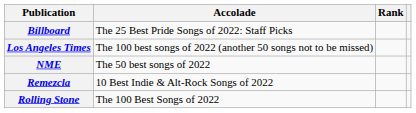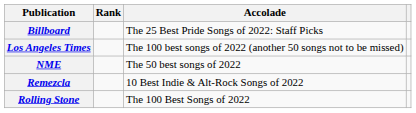 <table class="wikitable sortable plainrowheaders">
 <tr>
 <th scope="col">Publication</th>
+<th scope="col">Rank</th>
 <th scope="col">Accolade</th>
-<th scope="col">Rank</th>
 <th scope="col" class="unsortable"></th>
 </tr>
 <tr>
 <th scope="row"><em><a href='#'>Billboard</a></em></th>
+<td></td>
 <td>The 25 Best Pride Songs of 2022: Staff Picks</td>
-<td></td>
 <td></td>
 </tr>
 <tr>
 <th scope="row"><em><a href='#'>Los Angeles Times</a></em></th>
+<td></td>
 <td>The 100 best songs of 2022 (another 50 songs not to be missed)</td>
-<td></td>
 <td></td>
 </tr>
 <tr>
 <th scope="row"><em><a href='#'>NME</a></em></th>
+<td></td>
 <td>The 50 best songs of 2022</td>
-<td></td>
 <td></td>
 </tr>
 <tr>
 <th scope="row"><em><a href='#'>Remezcla</a></em></th>
+<td></td>
 <td>10 Best Indie & Alt-Rock Songs of 2022</td>
-<td></td>
 <td></td>
 </tr>
 <tr>
 <th scope="row"><em><a href='#'>Rolling Stone</a></em></th>
+<td></td>
 <td>The 100 Best Songs of 2022</td>
-<td></td>
 <td></td>
 </tr>
 </table>
